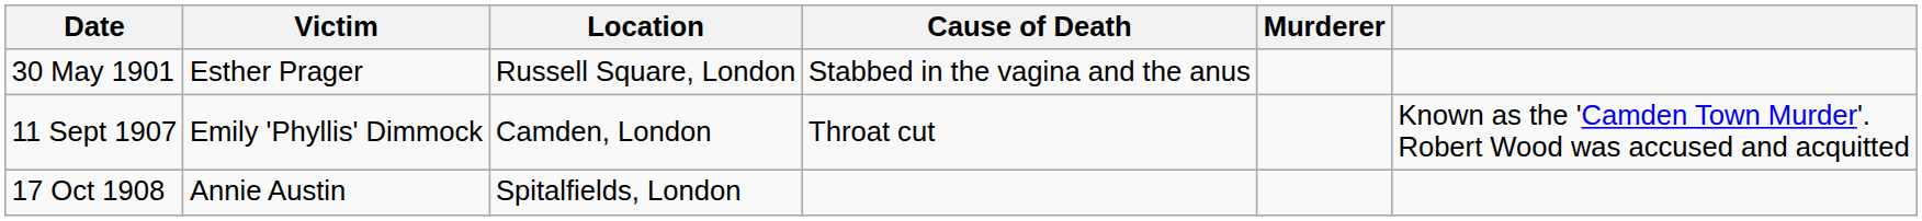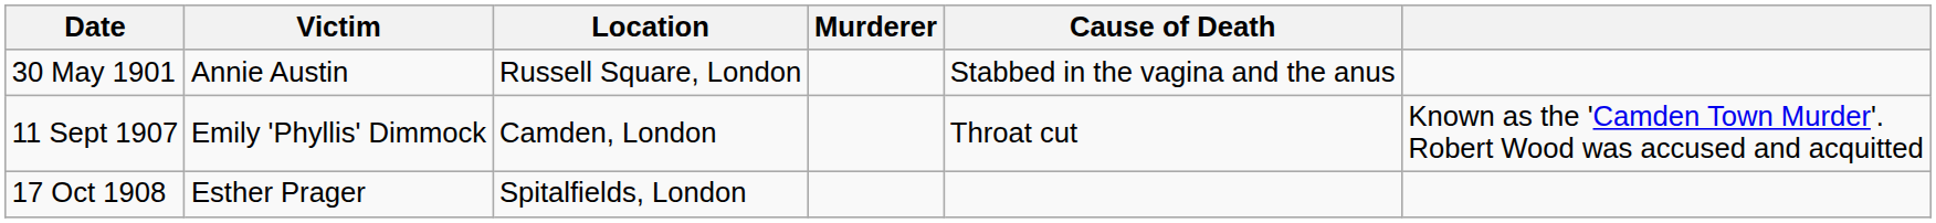 <table class="wikitable">
 <tr>
 <th>Date</th>
 <th>Victim</th>
 <th>Location</th>
+<th>Murderer</th>
 <th>Cause of Death</th>
-<th>Murderer</th>
 <th></th>
 </tr>
 <tr>
 <td>30 May 1901</td>
-<td>Esther Prager</td>
+<td>Annie Austin</td>
 <td>Russell Square, London</td>
+<td></td>
 <td>Stabbed in the vagina and the anus</td>
-<td></td>
 <td></td>
 </tr>
 <tr>
 <td>11 Sept 1907</td>
 <td>Emily 'Phyllis' Dimmock</td>
 <td>Camden, London</td>
+<td></td>
 <td>Throat cut</td>
-<td></td>
 <td>Known as the '<a href='#'>Camden Town Murder</a>'.<br>Robert Wood was accused and acquitted</td>
 </tr>
 <tr>
 <td>17 Oct 1908</td>
-<td>Annie Austin</td>
+<td>Esther Prager</td>
 <td>Spitalfields, London</td>
 <td></td>
 <td></td>
 <td></td>
 </tr>
 </table>
